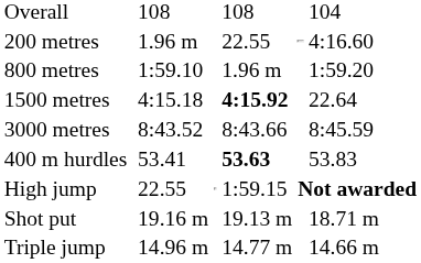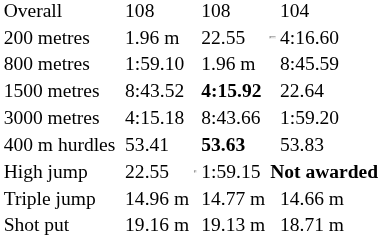 <table>
 <tr>
 <td>Overall</td>
 <td></td>
 <td>108</td>
 <td></td>
 <td>108</td>
 <td></td>
 <td>104</td>
 </tr>
 <tr>
 <td>200 metres</td>
 <td></td>
 <td>1.96 m</td>
 <td></td>
 <td>22.55</td>
 <td><hr></td>
 <td>4:16.60</td>
 </tr>
 <tr>
 <td>800 metres</td>
 <td></td>
 <td>1:59.10</td>
 <td></td>
 <td>1.96 m</td>
 <td></td>
-<td>1:59.20</td>
+<td>8:45.59</td>
 </tr>
 <tr>
 <td>1500 metres</td>
 <td></td>
-<td>4:15.18</td>
+<td>8:43.52</td>
 <td></td>
 <td><strong>4:15.92</strong></td>
 <td></td>
 <td>22.64</td>
 </tr>
 <tr>
 <td>3000 metres</td>
 <td></td>
-<td>8:43.52</td>
+<td>4:15.18</td>
 <td></td>
 <td>8:43.66</td>
 <td></td>
-<td>8:45.59</td>
+<td>1:59.20</td>
 </tr>
 <tr>
 <td>400 m hurdles</td>
 <td></td>
 <td>53.41</td>
 <td></td>
 <td><strong>53.63</strong></td>
 <td></td>
 <td>53.83</td>
 </tr>
 <tr>
 <td>High jump</td>
 <td></td>
 <td>22.55</td>
 <td><hr></td>
 <td>1:59.15</td>
 <th colspan=2>Not awarded</th>
 </tr>
 <tr>
+<td>Triple jump</td>
+<td></td>
+<td>14.96 m</td>
+<td></td>
+<td>14.77 m</td>
+<td></td>
+<td>14.66 m</td>
+</tr>
+<tr>
 <td>Shot put</td>
 <td></td>
 <td>19.16 m</td>
 <td></td>
 <td>19.13 m</td>
 <td></td>
 <td>18.71 m</td>
 </tr>
 <tr>
-<td>Triple jump</td>
-<td></td>
-<td>14.96 m</td>
-<td></td>
-<td>14.77 m</td>
-<td></td>
-<td>14.66 m</td>
-</tr>
-<tr>
 </tr>
 </table>
